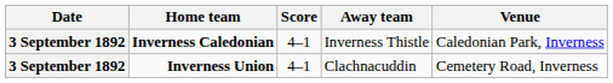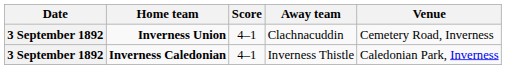 <table class="wikitable football-result-list" style="max-width: 80em; text-align: center">
 <tr>
 <th scope="col">Date</th>
 <th scope="col">Home team</th>
 <th scope="col">Score</th>
 <th scope="col">Away team</th>
 <th scope="col">Venue</th>
 </tr>
 <tr>
 <th scope="row">3 September 1892</th>
+<td align=right><strong>Inverness Union</strong></td>
+<td>4–1</td>
+<td align=left>Clachnacuddin</td>
+<td align=left>Cemetery Road, Inverness</td>
+</tr>
+<tr>
+<th scope="row">3 September 1892</th>
 <td align=right><strong>Inverness Caledonian</strong></td>
 <td>4–1</td>
 <td align=left>Inverness Thistle</td>
 <td align=left>Caledonian Park, <a href='#'>Inverness</a></td>
 </tr>
-<tr>
-<th scope="row">3 September 1892</th>
-<td align=right><strong>Inverness Union</strong></td>
-<td>4–1</td>
-<td align=left>Clachnacuddin</td>
-<td align=left>Cemetery Road, Inverness</td>
-</tr>
 </table>
